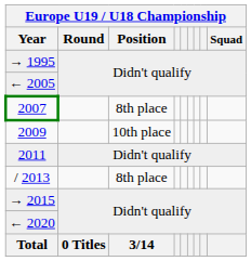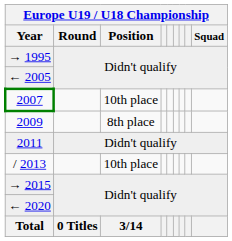 <table class="wikitable" style="text-align: center;">
 <tr>
 <th colspan=9><a href='#'>Europe U19 / U18 Championship</a></th>
 </tr>
 <tr>
 <th>Year</th>
 <th>Round</th>
 <th>Position</th>
 <th></th>
 <th></th>
 <th></th>
 <th></th>
 <th></th>
 <th><small>Squad</small></th>
 </tr>
 <tr bgcolor="efefef">
 <td> → <a href='#'>1995</a></td>
 <td colspan=9 rowspan=2>Didn't qualify</td>
 </tr>
 <tr bgcolor="efefef">
 <td> ← <a href='#'>2005</a></td>
 </tr>
 <tr>
 <td style="border:3px solid green"> <a href='#'>2007</a></td>
 <td></td>
-<td>8th place</td>
+<td>10th place</td>
 <td></td>
 <td></td>
 <td></td>
 <td></td>
 <td></td>
 <td></td>
 </tr>
 <tr>
 <td> <a href='#'>2009</a></td>
 <td></td>
-<td>10th place</td>
+<td>8th place</td>
 <td></td>
 <td></td>
 <td></td>
 <td></td>
 <td></td>
 <td></td>
 </tr>
 <tr bgcolor="efefef">
 <td> <a href='#'>2011</a></td>
 <td colspan=9>Didn't qualify</td>
 </tr>
 <tr>
 <td>/ <a href='#'>2013</a></td>
 <td></td>
-<td>8th place</td>
+<td>10th place</td>
 <td></td>
 <td></td>
 <td></td>
 <td></td>
 <td></td>
 <td></td>
 </tr>
 <tr bgcolor="efefef">
 <td> → <a href='#'>2015</a></td>
 <td colspan=9 rowspan=2>Didn't qualify</td>
 </tr>
 <tr bgcolor="efefef">
 <td> ← <a href='#'>2020</a></td>
 </tr>
 <tr>
 <th>Total</th>
 <th>0 Titles</th>
 <th>3/14</th>
 <th></th>
 <th></th>
 <th></th>
 <th></th>
 <th></th>
 <th></th>
 </tr>
 </table>
